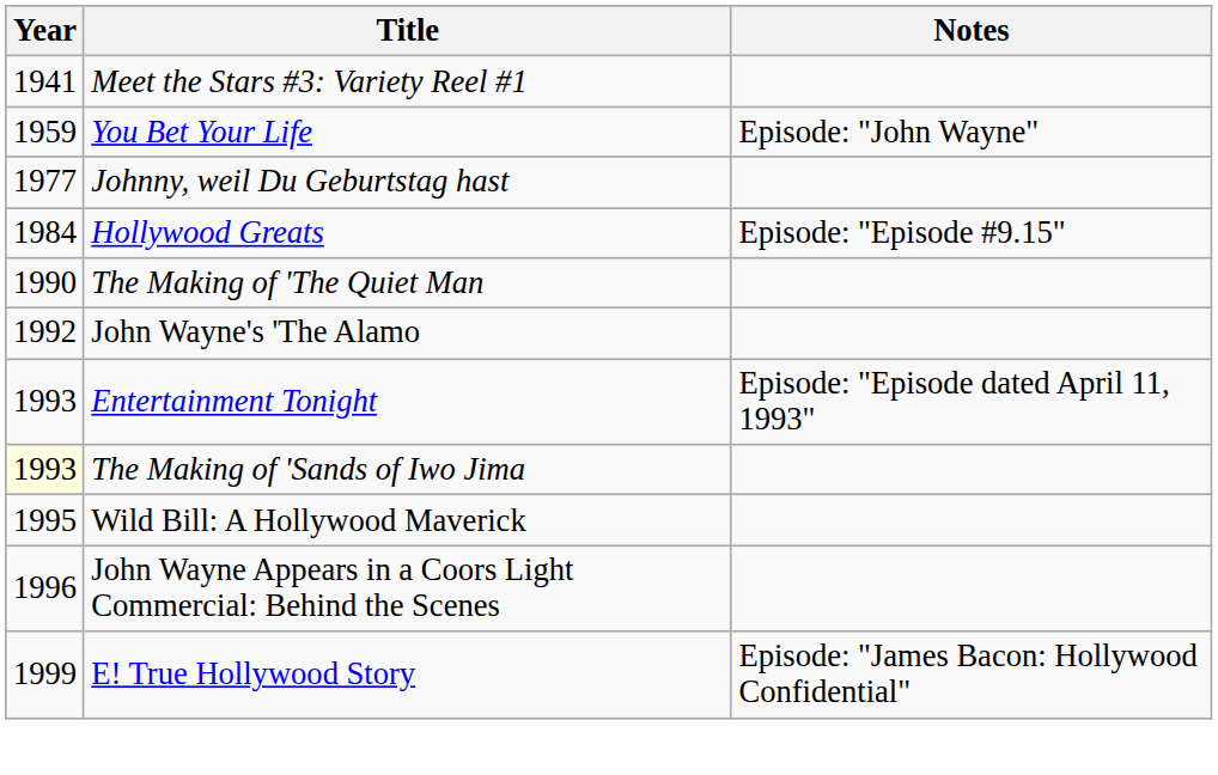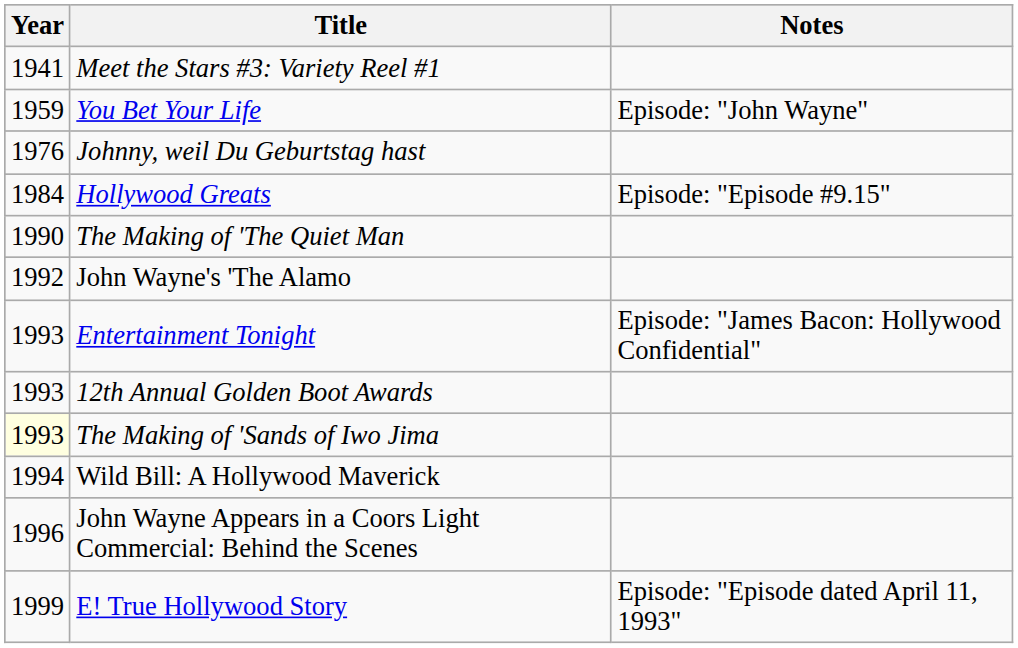 <table class="wikitable sortable">
 <tr>
 <th>Year</th>
 <th>Title</th>
 <th>Notes</th>
 </tr>
 <tr>
 <td>1941</td>
 <td><em>Meet the Stars #3: Variety Reel #1</em></td>
 <td></td>
 </tr>
 <tr>
 <td>1959</td>
 <td><em><a href='#'>You Bet Your Life</a></em></td>
 <td>Episode: "John Wayne"</td>
 </tr>
 <tr>
-<td>1977</td>
+<td>1976</td>
 <td><em>Johnny, weil Du Geburtstag hast</em></td>
 <td></td>
 </tr>
 <tr>
 <td>1984</td>
 <td><em><a href='#'>Hollywood Greats</a></em></td>
 <td>Episode: "Episode #9.15"</td>
 </tr>
 <tr>
 <td>1990</td>
 <td><em>The Making of 'The Quiet Man<strong></td>
 <td></td>
 </tr>
 <tr>
 <td>1992</td>
 <td></em>John Wayne's 'The Alamo</strong></td>
 <td></td>
 </tr>
 <tr>
 <td>1993</td>
 <td><em><a href='#'>Entertainment Tonight</a></em></td>
-<td>Episode: "Episode dated April 11, 1993"</td>
+<td>Episode: "James Bacon: Hollywood Confidential"</td>
+</tr>
+<tr>
+<td>1993</td>
+<td><em>12th Annual Golden Boot Awards</em></td>
+<td></td>
 </tr>
 <tr>
 <td style="background: lightyellow;">1993</td>
 <td><em>The Making of 'Sands of Iwo Jima<strong></td>
 <td></td>
 </tr>
 <tr>
-<td>1995</td>
+<td>1994</td>
 <td></em>Wild Bill: A Hollywood Maverick<em></td>
 <td></td>
 </tr>
 <tr>
 <td>1996</td>
 <td></em>John Wayne Appears in a Coors Light Commercial: Behind the Scenes<em></td>
 <td></td>
 </tr>
 <tr>
 <td>1999</td>
 <td></em><a href='#'>E! True Hollywood Story</a><em></td>
-<td>Episode: "James Bacon: Hollywood Confidential"</td>
+<td>Episode: "Episode dated April 11, 1993"</td>
 </tr>
 </table>
